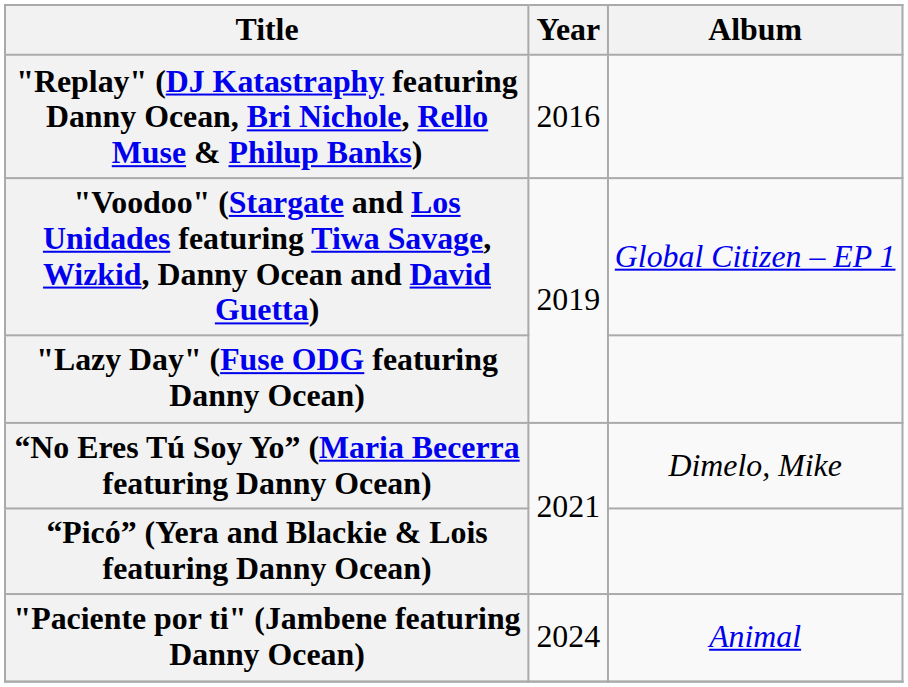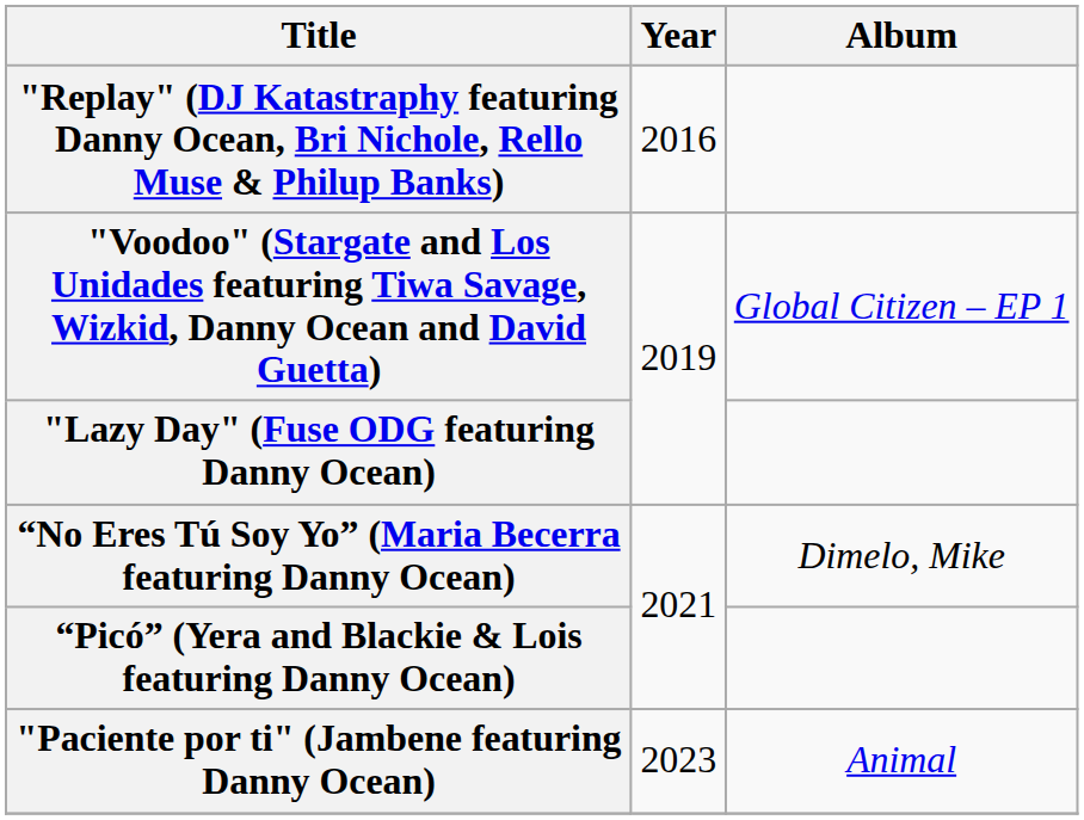 <table class="wikitable plainrowheaders" style="text-align:center;">
 <tr>
 <th scope="col" rowspan="1" style="width:16em;">Title</th>
 <th scope="col" rowspan="1">Year</th>
 <th scope="col" rowspan="1">Album</th>
 </tr>
 <tr>
 <th scope="row">"Replay" (<a href='#'>DJ Katastraphy</a> featuring Danny Ocean, <a href='#'>Bri Nichole</a>, <a href='#'>Rello Muse</a> & <a href='#'>Philup Banks</a>)</th>
 <td>2016</td>
 <td></td>
 </tr>
 <tr>
 <th scope="row">"Voodoo" (<a href='#'>Stargate</a> and <a href='#'>Los Unidades</a> featuring <a href='#'>Tiwa Savage</a>, <a href='#'>Wizkid</a>, Danny Ocean and <a href='#'>David Guetta</a>)</th>
 <td rowspan="2">2019</td>
 <td><em><a href='#'>Global Citizen – EP 1</a></em></td>
 </tr>
 <tr>
 <th scope="row">"Lazy Day" (<a href='#'>Fuse ODG</a> featuring Danny Ocean)</th>
 <td></td>
 </tr>
 <tr>
 <th scope="row">“No Eres Tú Soy Yo” (<a href='#'>Maria Becerra</a> featuring Danny Ocean)</th>
 <td rowspan="2">2021</td>
 <td><em>Dimelo, Mike</em></td>
 </tr>
 <tr>
 <th scope="row">“Picó” (Yera and Blackie & Lois featuring Danny Ocean)</th>
 <td></td>
 </tr>
 <tr>
 <th scope="row">"Paciente por ti" (Jambene featuring Danny Ocean)</th>
-<td rowspan="1">2024</td>
+<td rowspan="1">2023</td>
 <td><em><a href='#'>Animal</a></em></td>
 </tr>
 <tr>
 </tr>
 </table>
